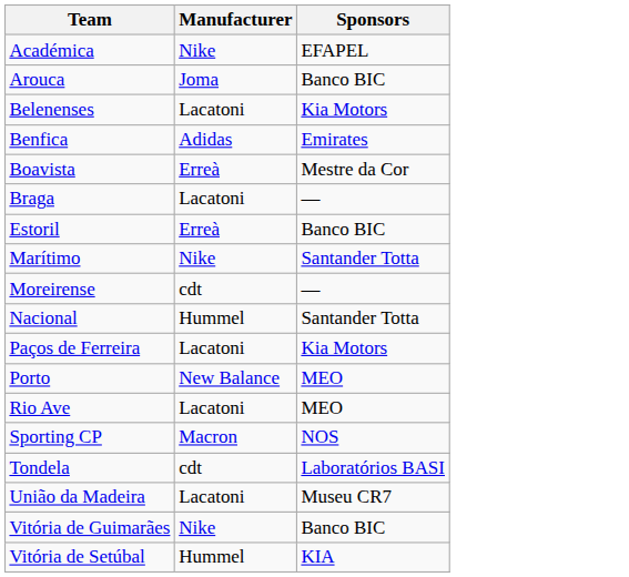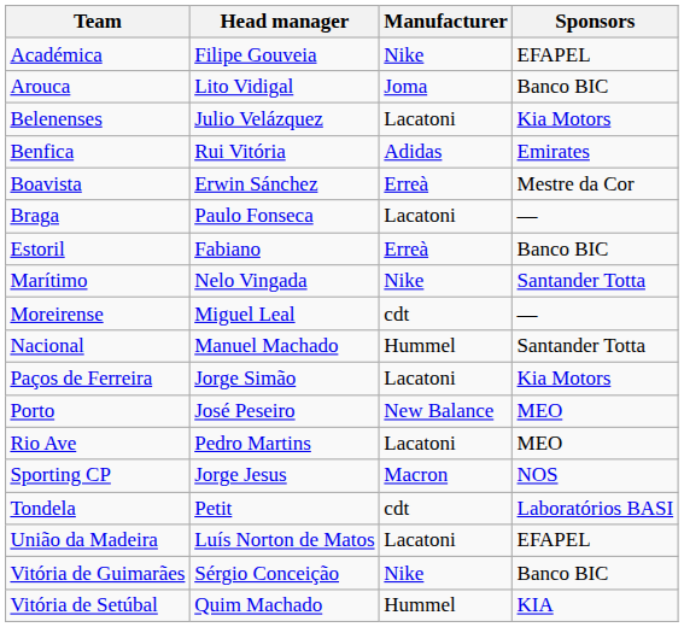 <table class="wikitable sortable" style="text-align: left;">
 <tr>
 <th>Team</th>
+<th>Head manager</th>
 <th>Manufacturer</th>
 <th>Sponsors</th>
 </tr>
 <tr>
 <td><a href='#'>Académica</a></td>
+<td> <a href='#'>Filipe Gouveia</a></td>
 <td><a href='#'>Nike</a></td>
 <td>EFAPEL</td>
 </tr>
 <tr>
 <td><a href='#'>Arouca</a></td>
+<td> <a href='#'>Lito Vidigal</a></td>
 <td><a href='#'>Joma</a></td>
 <td>Banco BIC</td>
 </tr>
 <tr>
 <td><a href='#'>Belenenses</a></td>
+<td> <a href='#'>Julio Velázquez</a></td>
 <td>Lacatoni</td>
 <td><a href='#'>Kia Motors</a></td>
 </tr>
 <tr>
 <td><a href='#'>Benfica</a></td>
+<td> <a href='#'>Rui Vitória</a></td>
 <td><a href='#'>Adidas</a></td>
 <td><a href='#'>Emirates</a></td>
 </tr>
 <tr>
 <td><a href='#'>Boavista</a></td>
+<td> <a href='#'>Erwin Sánchez</a></td>
 <td><a href='#'>Erreà</a></td>
 <td>Mestre da Cor</td>
 </tr>
 <tr>
 <td><a href='#'>Braga</a></td>
+<td> <a href='#'>Paulo Fonseca</a></td>
 <td>Lacatoni</td>
 <td>—</td>
 </tr>
 <tr>
 <td><a href='#'>Estoril</a></td>
+<td> <a href='#'>Fabiano</a></td>
 <td><a href='#'>Erreà</a></td>
 <td>Banco BIC</td>
 </tr>
 <tr>
 <td><a href='#'>Marítimo</a></td>
+<td> <a href='#'>Nelo Vingada</a></td>
 <td><a href='#'>Nike</a></td>
 <td><a href='#'>Santander Totta</a></td>
 </tr>
 <tr>
 <td><a href='#'>Moreirense</a></td>
+<td> <a href='#'>Miguel Leal</a></td>
 <td>cdt</td>
 <td>—</td>
 </tr>
 <tr>
 <td><a href='#'>Nacional</a></td>
+<td> <a href='#'>Manuel Machado</a></td>
 <td>Hummel</td>
 <td>Santander Totta</td>
 </tr>
 <tr>
 <td><a href='#'>Paços de Ferreira</a></td>
+<td> <a href='#'>Jorge Simão</a></td>
 <td>Lacatoni</td>
 <td><a href='#'>Kia Motors</a></td>
 </tr>
 <tr>
 <td><a href='#'>Porto</a></td>
+<td> <a href='#'>José Peseiro</a></td>
 <td><a href='#'>New Balance</a></td>
 <td><a href='#'>MEO</a></td>
 </tr>
 <tr>
 <td><a href='#'>Rio Ave</a></td>
+<td> <a href='#'>Pedro Martins</a></td>
 <td>Lacatoni</td>
 <td>MEO</td>
 </tr>
 <tr>
 <td><a href='#'>Sporting CP</a></td>
+<td> <a href='#'>Jorge Jesus</a></td>
 <td><a href='#'>Macron</a></td>
 <td><a href='#'>NOS</a></td>
 </tr>
 <tr>
 <td><a href='#'>Tondela</a></td>
+<td> <a href='#'>Petit</a></td>
 <td>cdt</td>
 <td><a href='#'>Laboratórios BASI</a></td>
 </tr>
 <tr>
 <td><a href='#'>União da Madeira</a></td>
+<td> <a href='#'>Luís Norton de Matos</a></td>
 <td>Lacatoni</td>
-<td>Museu CR7</td>
+<td>EFAPEL</td>
 </tr>
 <tr>
 <td><a href='#'>Vitória de Guimarães</a></td>
+<td> <a href='#'>Sérgio Conceição</a></td>
 <td><a href='#'>Nike</a></td>
 <td>Banco BIC</td>
 </tr>
 <tr>
 <td><a href='#'>Vitória de Setúbal</a></td>
+<td> <a href='#'>Quim Machado</a></td>
 <td>Hummel</td>
 <td><a href='#'>KIA</a></td>
 </tr>
 </table>
